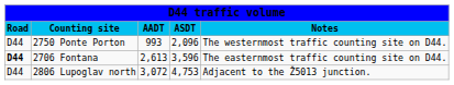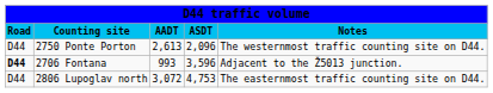 <table class="wikitable">
 <tr>
 <td colspan=5 bgcolor=blue align=center style=margin-top:15><span><big><strong>D44 traffic volume</strong></big></span></td>
 </tr>
 <tr>
 <td align=center bgcolor=00c0f0><strong>Road</strong></td>
 <td align=center bgcolor=00c0f0><strong>Counting site</strong></td>
 <td align=center bgcolor=00c0f0><strong>AADT</strong></td>
 <td align=center bgcolor=00c0f0><strong>ASDT</strong></td>
 <td align=center bgcolor=00c0f0><strong>Notes</strong></td>
 </tr>
 <tr>
 <td> D44</td>
 <td>2750 Ponte Porton</td>
-<td align=center>993</td>
+<td align=center>2,613</td>
 <td align=center>2,096</td>
 <td>The westernmost traffic counting site on D44.</td>
 </tr>
 <tr>
 <td><strong> D44</strong></td>
 <td>2706 Fontana</td>
-<td align=center>2,613</td>
+<td align=center>993</td>
 <td align=center>3,596</td>
-<td>The easternmost traffic counting site on D44.</td>
+<td>Adjacent to the Ž5013 junction.</td>
 </tr>
 <tr>
 <td> D44</td>
 <td>2806 Lupoglav north</td>
 <td align=center>3,072</td>
 <td align=center>4,753</td>
-<td>Adjacent to the Ž5013 junction.</td>
+<td>The easternmost traffic counting site on D44.</td>
 </tr>
 </table>
